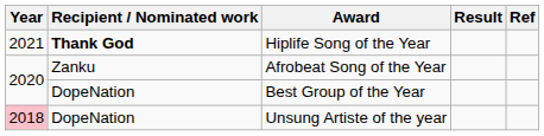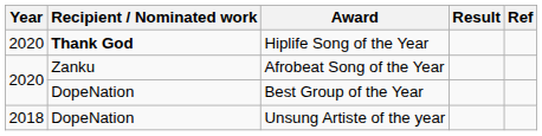 <table class="wikitable">
 <tr>
 <th>Year</th>
 <th>Recipient / Nominated work</th>
 <th>Award</th>
 <th>Result</th>
 <th>Ref</th>
 </tr>
 <tr>
-<td>2021</td>
+<td>2020</td>
 <td><strong>Thank God</strong></td>
 <td Hiplife Song of the Year>Hiplife Song of the Year</td>
 <td></td>
 <td></td>
 </tr>
 <tr>
 <td rowspan="2">2020</td>
 <td>Zanku</td>
 <td Afrobeat Song of the Year>Afrobeat Song of the Year</td>
 <td></td>
 <td></td>
 </tr>
 <tr>
 <td>DopeNation</td>
 <td Best Group of the Year>Best Group of the Year</td>
 <td></td>
 <td></td>
 </tr>
 <tr>
-<td style="background: pink;">2018</td>
+<td>2018</td>
 <td>DopeNation</td>
 <td Unsung Artiste of the year>Unsung Artiste of the year</td>
 <td></td>
 <td></td>
 </tr>
 </table>
